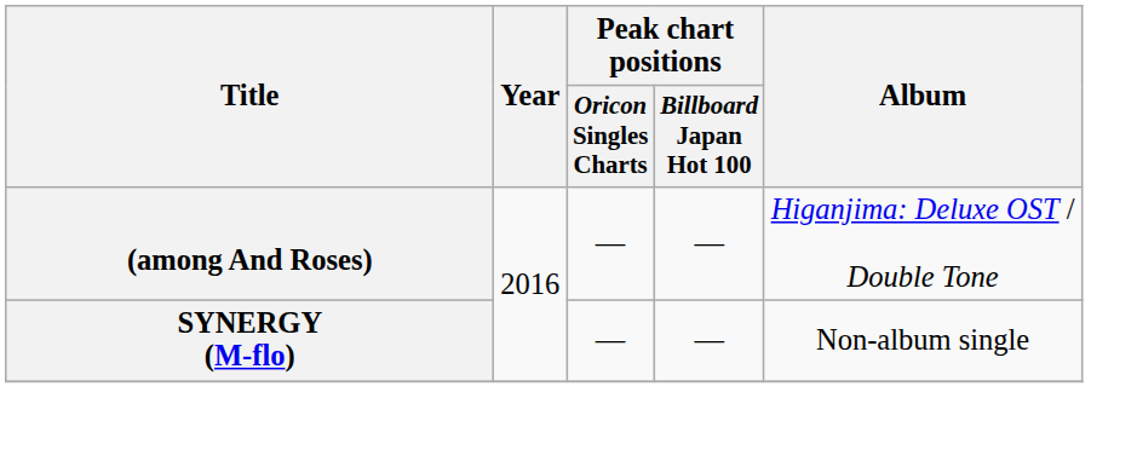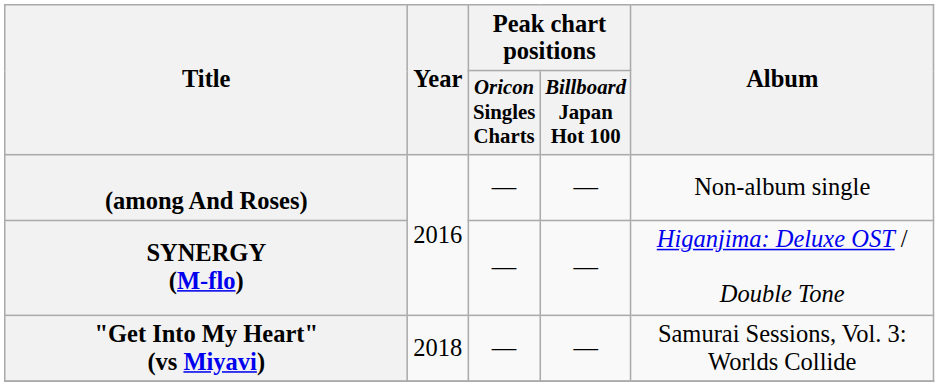 <table class="wikitable plainrowheaders" style="text-align:center;">
 <tr>
 <th scope="col" rowspan="2" style="width:16em;">Title</th>
 <th scope="col" rowspan="2">Year</th>
 <th scope="col" colspan="2">Peak chart positions</th>
 <th scope="col" rowspan="2">Album</th>
 </tr>
 <tr>
 <th style="width:3em;font-size:85%"><em>Oricon</em> Singles Charts<br></th>
 <th style="width:3em;font-size:85%"><em>Billboard</em> Japan Hot 100<br></th>
 </tr>
 <tr>
 <th scope="row"><br><span>(among And Roses)</span></th>
 <td rowspan="2">2016</td>
 <td>—</td>
 <td>—</td>
-<td><em><a href='#'>Higanjima: Deluxe OST</a></em> /<br><br><em>Double Tone</em></td>
+<td>Non-album single</td>
 </tr>
 <tr>
 <th scope="row">SYNERGY<br><span>(<a href='#'>M-flo</a>)</span></th>
 <td>—</td>
 <td>—</td>
-<td>Non-album single</td>
+<td><em><a href='#'>Higanjima: Deluxe OST</a></em> /<br><br><em>Double Tone</em></td>
+</tr>
+<tr>
+<th scope="row">"Get Into My Heart"<br><span>(vs <a href='#'>Miyavi</a>)</span></th>
+<td>2018</td>
+<td>—</td>
+<td>—</td>
+<td>Samurai Sessions, Vol. 3: Worlds Collide</td>
 </tr>
 <tr>
 </tr>
 </table>
